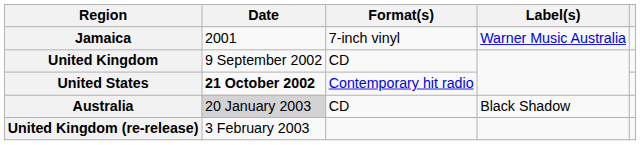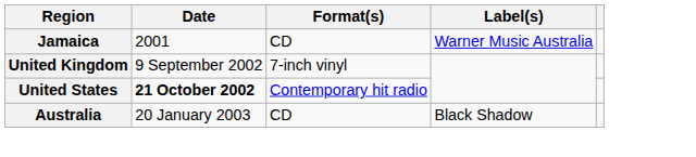 <table class="wikitable plainrowheaders">
 <tr>
 <th scope="col">Region</th>
 <th scope="col">Date</th>
 <th scope="col">Format(s)</th>
 <th scope="col">Label(s)</th>
 <th scope="col"></th>
 </tr>
 <tr>
 <th scope="row">Jamaica</th>
 <td>2001</td>
-<td>7-inch vinyl</td>
+<td>CD</td>
 <td><a href='#'>Warner Music Australia</a></td>
 <td></td>
 </tr>
 <tr>
 <th scope="row">United Kingdom</th>
 <td>9 September 2002</td>
-<td>CD</td>
+<td>7-inch vinyl</td>
 <td rowspan="2"></td>
 <td></td>
 </tr>
 <tr>
 <th scope="row">United States</th>
 <td><strong>21 October 2002</strong></td>
 <td><a href='#'>Contemporary hit radio</a></td>
 <td></td>
 </tr>
 <tr>
 <th scope="row">Australia</th>
-<td style="background: lightgrey;">20 January 2003</td>
+<td>20 January 2003</td>
 <td>CD</td>
 <td>Black Shadow</td>
 <td></td>
 </tr>
-<tr>
-<th scope="row">United Kingdom (re-release)</th>
-<td>3 February 2003</td>
-<td></td>
-<td></td>
-<td></td>
-</tr>
 </table>
